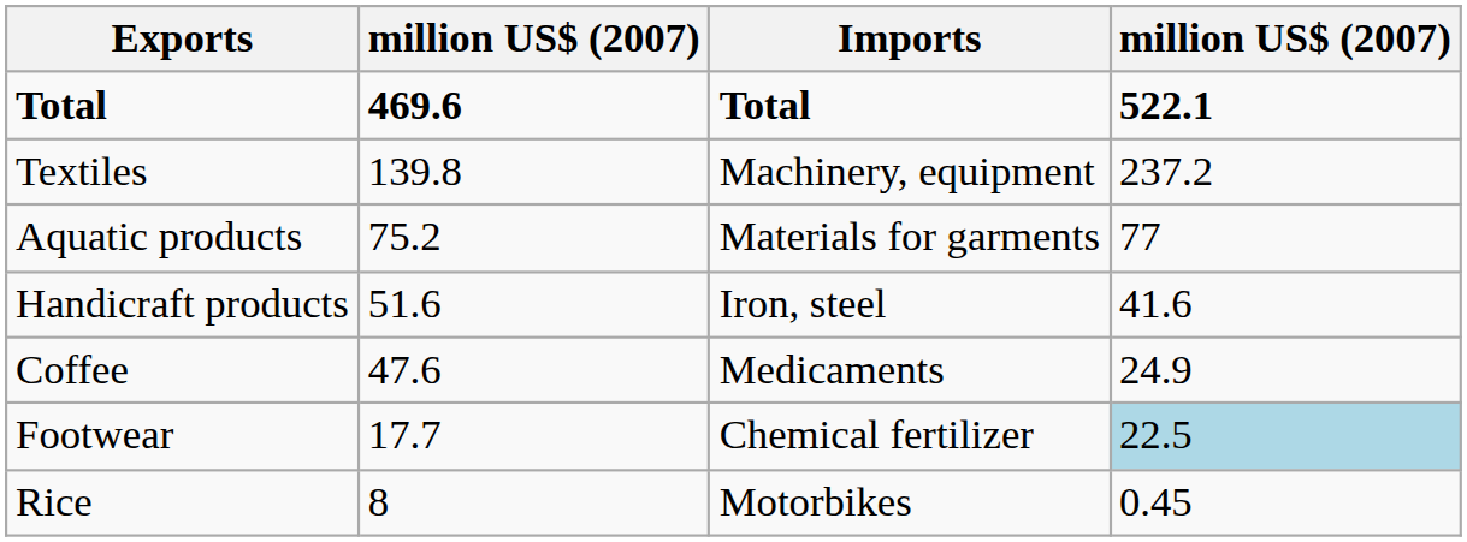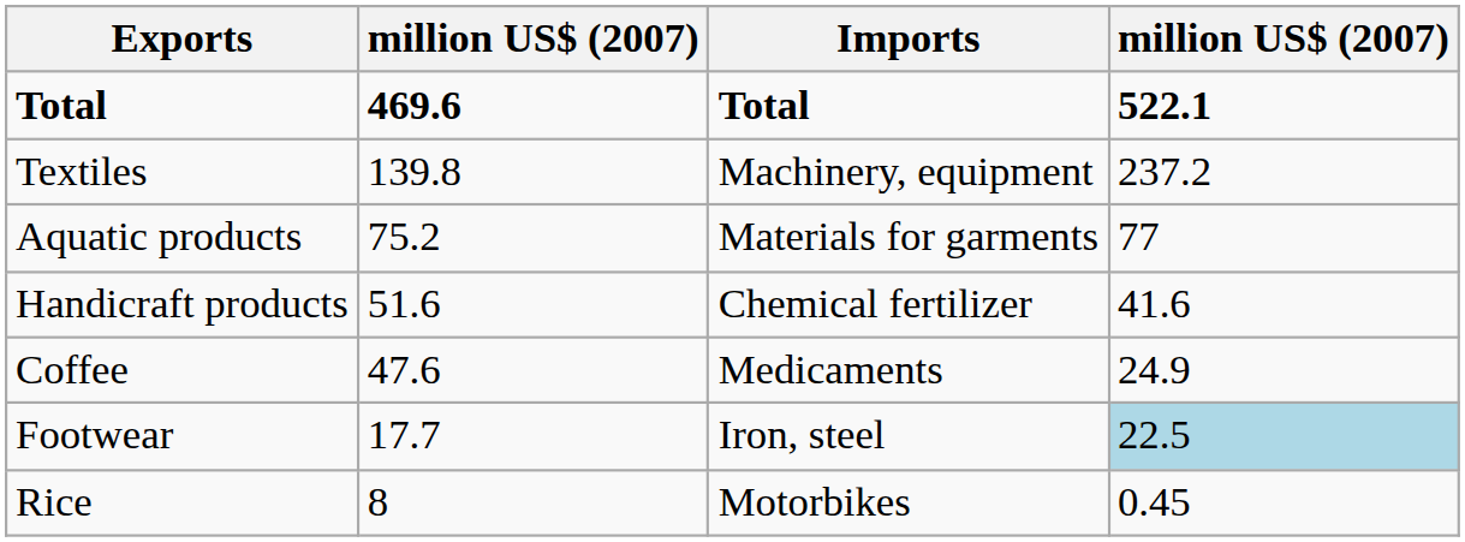 <table class="wikitable">
 <tr>
 <th>Exports</th>
 <th>million US$ (2007)</th>
 <th>Imports</th>
 <th>million US$ (2007)</th>
 </tr>
 <tr>
 <td><strong>Total</strong></td>
 <td><strong>469.6</strong></td>
 <td><strong>Total</strong></td>
 <td><strong>522.1</strong></td>
 </tr>
 <tr>
 <td>Textiles</td>
 <td>139.8</td>
 <td>Machinery, equipment</td>
 <td>237.2</td>
 </tr>
 <tr>
 <td>Aquatic products</td>
 <td>75.2</td>
 <td>Materials for garments</td>
 <td>77</td>
 </tr>
 <tr>
 <td>Handicraft products</td>
 <td>51.6</td>
-<td>Iron, steel</td>
+<td>Chemical fertilizer</td>
 <td>41.6</td>
 </tr>
 <tr>
 <td>Coffee</td>
 <td>47.6</td>
 <td>Medicaments</td>
 <td>24.9</td>
 </tr>
 <tr>
 <td>Footwear</td>
 <td>17.7</td>
-<td>Chemical fertilizer</td>
+<td>Iron, steel</td>
 <td style="background: lightblue;">22.5</td>
 </tr>
 <tr>
 <td>Rice</td>
 <td>8</td>
 <td>Motorbikes</td>
 <td>0.45</td>
 </tr>
 </table>
